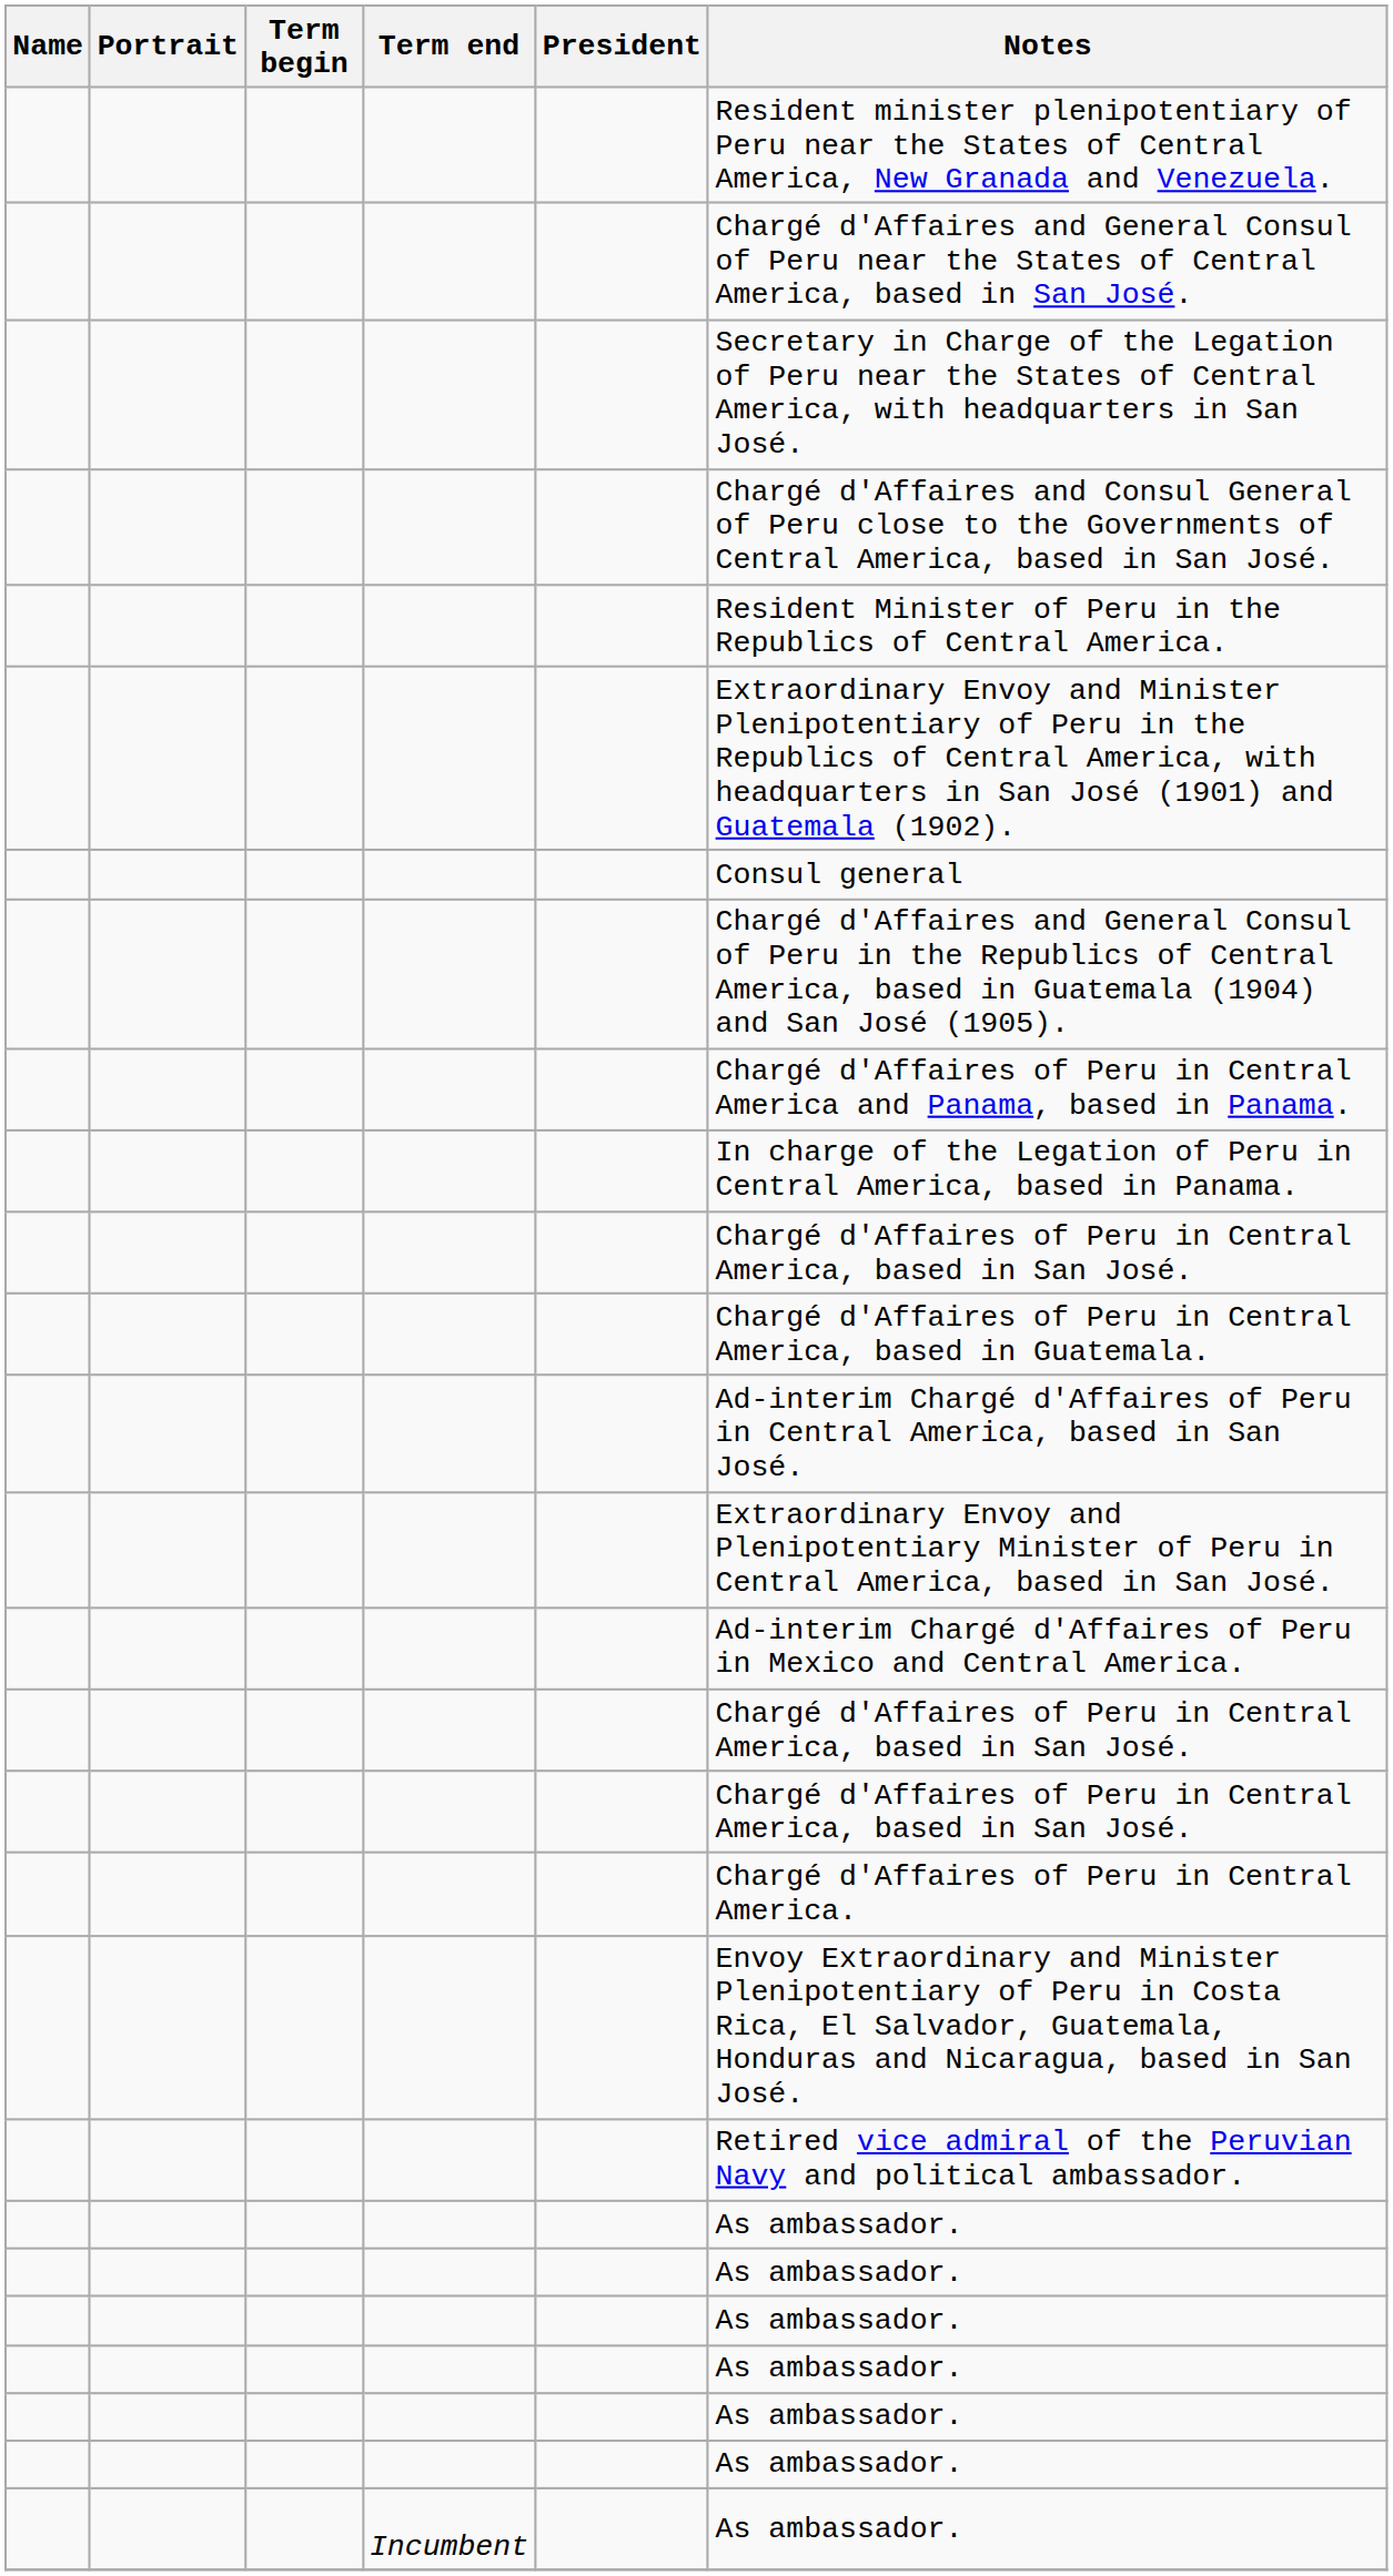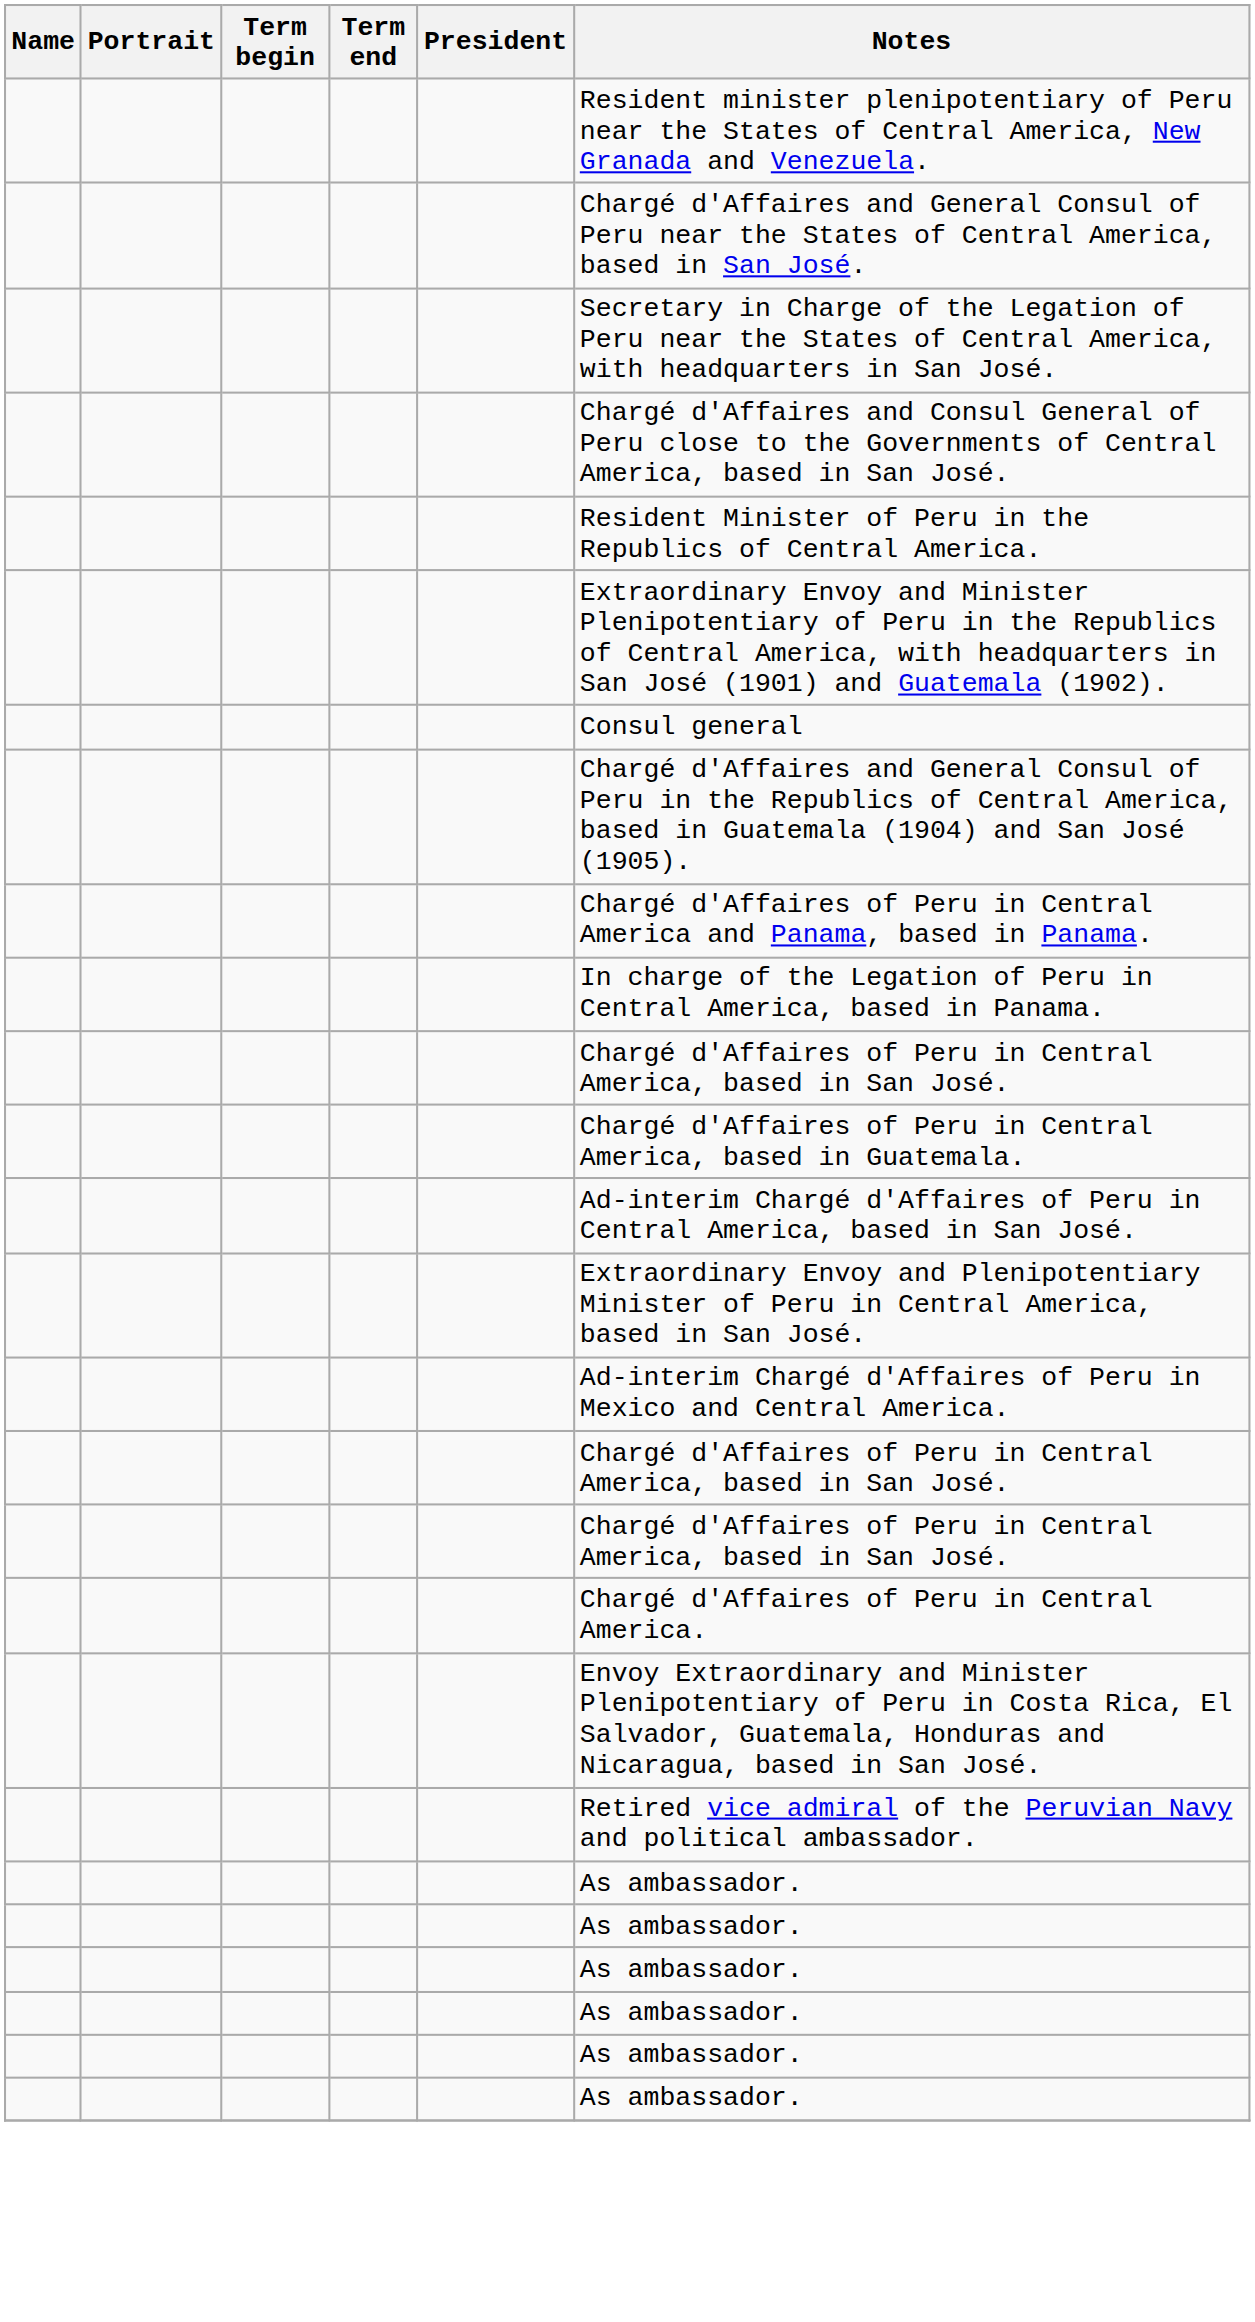 <table class="wikitable sortable"  text-align:center;">
 <tr>
 <th>Name</th>
 <th class="unsortable">Portrait</th>
 <th>Term begin</th>
 <th>Term end</th>
 <th>President</th>
 <th class="unsortable">Notes</th>
 </tr>
 <tr>
 <td></td>
 <td></td>
 <td></td>
 <td></td>
 <td></td>
 <td>Resident minister plenipotentiary of Peru near the States of Central America, <a href='#'>New Granada</a> and <a href='#'>Venezuela</a>.</td>
 </tr>
 <tr>
 <td></td>
 <td></td>
 <td></td>
 <td></td>
 <td></td>
 <td>Chargé d'Affaires and General Consul of Peru near the States of Central America, based in <a href='#'>San José</a>.</td>
 </tr>
 <tr>
 <td></td>
 <td></td>
 <td></td>
 <td></td>
 <td></td>
 <td>Secretary in Charge of the Legation of Peru near the States of Central America, with headquarters in San José.</td>
 </tr>
 <tr>
 <td></td>
 <td></td>
 <td></td>
 <td></td>
 <td></td>
 <td>Chargé d'Affaires and Consul General of Peru close to the Governments of Central America, based in San José.</td>
 </tr>
 <tr>
 <td></td>
 <td></td>
 <td></td>
 <td></td>
 <td></td>
 <td>Resident Minister of Peru in the Republics of Central America.</td>
 </tr>
 <tr>
 <td></td>
 <td></td>
 <td></td>
 <td></td>
 <td></td>
 <td>Extraordinary Envoy and Minister Plenipotentiary of Peru in the Republics of Central America, with headquarters in San José (1901) and <a href='#'>Guatemala</a> (1902).</td>
 </tr>
 <tr>
 <td></td>
 <td></td>
 <td></td>
 <td></td>
 <td></td>
 <td>Consul general</td>
 </tr>
 <tr>
 <td></td>
 <td></td>
 <td></td>
 <td></td>
 <td></td>
 <td>Chargé d'Affaires and General Consul of Peru in the Republics of Central America, based in Guatemala (1904) and San José (1905).</td>
 </tr>
 <tr>
 <td></td>
 <td></td>
 <td></td>
 <td></td>
 <td></td>
 <td>Chargé d'Affaires of Peru in Central America and <a href='#'>Panama</a>, based in <a href='#'>Panama</a>.</td>
 </tr>
 <tr>
 <td></td>
 <td></td>
 <td></td>
 <td></td>
 <td></td>
 <td>In charge of the Legation of Peru in Central America, based in Panama.</td>
 </tr>
 <tr>
 <td></td>
 <td></td>
 <td></td>
 <td></td>
 <td></td>
 <td>Chargé d'Affaires of Peru in Central America, based in San José.</td>
 </tr>
 <tr>
 <td></td>
 <td></td>
 <td></td>
 <td></td>
 <td></td>
 <td>Chargé d'Affaires of Peru in Central America, based in Guatemala.</td>
 </tr>
 <tr>
 <td></td>
 <td></td>
 <td></td>
 <td></td>
 <td></td>
 <td>Ad-interim Chargé d'Affaires of Peru in Central America, based in San José.</td>
 </tr>
 <tr>
 <td></td>
 <td></td>
 <td></td>
 <td></td>
 <td></td>
 <td>Extraordinary Envoy and Plenipotentiary Minister of Peru in Central America, based in San José.</td>
 </tr>
 <tr>
 <td></td>
 <td></td>
 <td></td>
 <td></td>
 <td></td>
 <td>Ad-interim Chargé d'Affaires of Peru in Mexico and Central America.</td>
 </tr>
 <tr>
 <td></td>
 <td></td>
 <td></td>
 <td></td>
 <td></td>
 <td>Chargé d'Affaires of Peru in Central America, based in San José.</td>
 </tr>
 <tr>
 <td></td>
 <td></td>
 <td></td>
 <td></td>
 <td></td>
 <td>Chargé d'Affaires of Peru in Central America, based in San José.</td>
 </tr>
 <tr>
 <td></td>
 <td></td>
 <td></td>
 <td></td>
 <td></td>
 <td>Chargé d'Affaires of Peru in Central America.</td>
 </tr>
 <tr>
 <td></td>
 <td></td>
 <td></td>
 <td></td>
 <td></td>
 <td>Envoy Extraordinary and Minister Plenipotentiary of Peru in Costa Rica, El Salvador, Guatemala, Honduras and Nicaragua, based in San José.</td>
 </tr>
 <tr>
 <td></td>
 <td></td>
 <td></td>
 <td></td>
 <td></td>
 <td>Retired <a href='#'>vice admiral</a> of the <a href='#'>Peruvian Navy</a> and political ambassador.</td>
 </tr>
 <tr>
 <td></td>
 <td></td>
 <td></td>
 <td></td>
 <td></td>
 <td>As ambassador.</td>
 </tr>
 <tr>
 <td></td>
 <td></td>
 <td></td>
 <td></td>
 <td></td>
 <td>As ambassador.</td>
 </tr>
 <tr>
 <td></td>
 <td></td>
 <td></td>
 <td></td>
 <td></td>
 <td>As ambassador.</td>
 </tr>
 <tr>
 <td></td>
 <td></td>
 <td></td>
 <td></td>
 <td></td>
 <td>As ambassador.</td>
 </tr>
 <tr>
 <td></td>
 <td></td>
 <td></td>
 <td></td>
 <td></td>
 <td>As ambassador.</td>
 </tr>
 <tr>
 <td></td>
 <td></td>
 <td></td>
 <td></td>
 <td></td>
 <td>As ambassador.</td>
 </tr>
 <tr>
-<td></td>
-<td></td>
-<td><br></td>
-<td><br><em>Incumbent</em></td>
-<td></td>
-<td>As ambassador.</td>
-</tr>
-<tr>
 </tr>
 </table>
